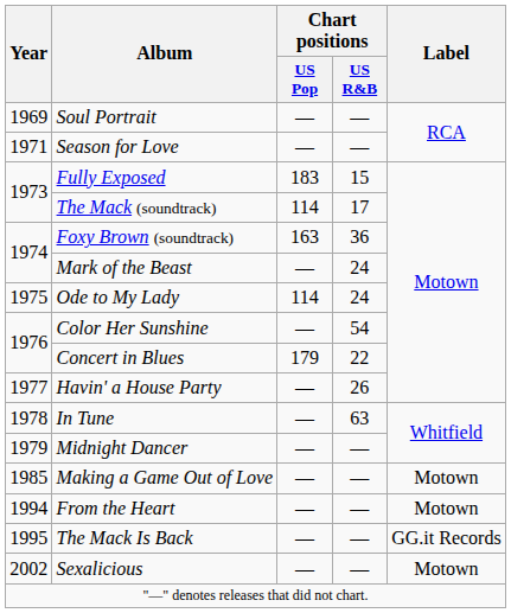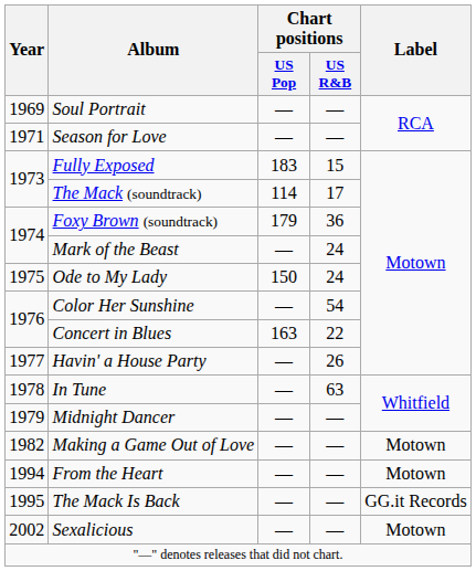 <table class="wikitable" style="text-align:center;">
 <tr>
 <th rowspan="2">Year</th>
 <th rowspan="2">Album</th>
 <th colspan="2">Chart positions</th>
 <th rowspan="2">Label</th>
 </tr>
 <tr style="font-size:smaller;">
 <th width="40"><a href='#'>US Pop</a><br></th>
 <th width="40"><a href='#'>US R&B</a><br></th>
 </tr>
 <tr>
 <td rowspan="1">1969</td>
 <td align="left"><em>Soul Portrait</em></td>
 <td>—</td>
 <td>—</td>
 <td rowspan="2"><a href='#'>RCA</a></td>
 </tr>
 <tr>
 <td rowspan="1">1971</td>
 <td align="left"><em>Season for Love</em></td>
 <td>—</td>
 <td>—</td>
 </tr>
 <tr>
 <td rowspan="2">1973</td>
 <td align="left"><em><a href='#'>Fully Exposed</a></em></td>
 <td>183</td>
 <td>15</td>
 <td rowspan="8"><a href='#'>Motown</a></td>
 </tr>
 <tr>
 <td align="left"><em><a href='#'>The Mack</a></em> <small>(soundtrack)</small></td>
 <td>114</td>
 <td>17</td>
 </tr>
 <tr>
 <td rowspan="2">1974</td>
 <td align="left"><em><a href='#'>Foxy Brown</a></em> <small>(soundtrack)</small></td>
-<td>163</td>
+<td>179</td>
 <td>36</td>
 </tr>
 <tr>
 <td align="left"><em>Mark of the Beast</em></td>
 <td>—</td>
 <td>24</td>
 </tr>
 <tr>
 <td rowspan="1">1975</td>
 <td align="left"><em>Ode to My Lady</em></td>
-<td>114</td>
+<td>150</td>
 <td>24</td>
 </tr>
 <tr>
 <td rowspan="2">1976</td>
 <td align="left"><em>Color Her Sunshine</em></td>
 <td>—</td>
 <td>54</td>
 </tr>
 <tr>
 <td align="left"><em>Concert in Blues</em></td>
-<td>179</td>
+<td>163</td>
 <td>22</td>
 </tr>
 <tr>
 <td rowspan="1">1977</td>
 <td align="left"><em>Havin' a House Party</em></td>
 <td>—</td>
 <td>26</td>
 </tr>
 <tr>
 <td rowspan="1">1978</td>
 <td align="left"><em>In Tune</em></td>
 <td>—</td>
 <td>63</td>
 <td rowspan="2"><a href='#'>Whitfield</a></td>
 </tr>
 <tr>
 <td rowspan="1">1979</td>
 <td align="left"><em>Midnight Dancer</em></td>
 <td>—</td>
 <td>—</td>
 </tr>
 <tr>
-<td rowspan="1">1985</td>
+<td rowspan="1">1982</td>
 <td align="left"><em>Making a Game Out of Love</em></td>
 <td>—</td>
 <td>—</td>
 <td rowspan="1">Motown</td>
 </tr>
 <tr>
 <td rowspan="1">1994</td>
 <td align="left"><em>From the Heart</em></td>
 <td>—</td>
 <td>—</td>
 <td rowspan="1">Motown</td>
 </tr>
 <tr>
 <td rowspan="1">1995</td>
 <td align="left"><em>The Mack Is Back</em></td>
 <td>—</td>
 <td>—</td>
 <td rowspan="1">GG.it Records</td>
 </tr>
 <tr>
 <td rowspan="1">2002</td>
 <td align="left"><em>Sexalicious</em></td>
 <td>—</td>
 <td>—</td>
 <td rowspan="1">Motown</td>
 </tr>
 <tr>
 <td colspan="6" style="text-align:center; font-size:9pt;">"—" denotes releases that did not chart.</td>
 </tr>
 </table>
